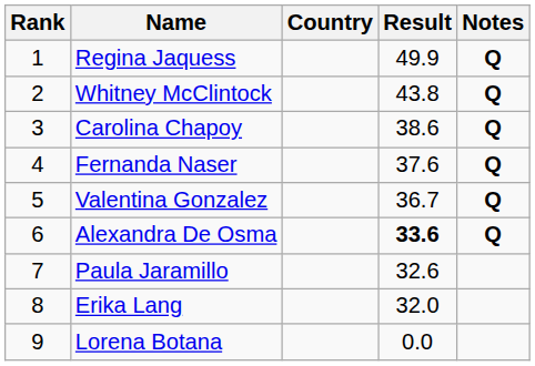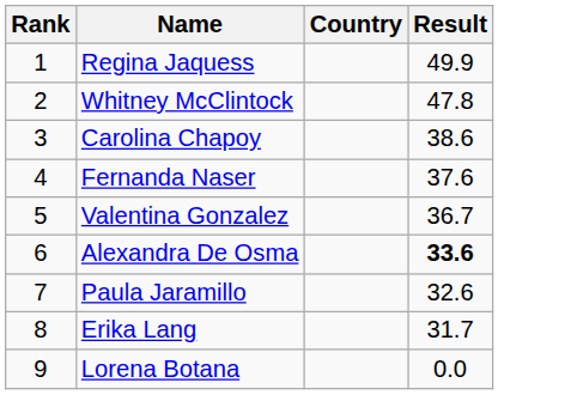 <table class="wikitable sortable" style="text-align:center;">
 <tr>
 <th>Rank</th>
 <th>Name</th>
 <th>Country</th>
 <th>Result</th>
-<th>Notes</th>
 </tr>
 <tr>
 <td>1</td>
 <td align=left><a href='#'>Regina Jaquess</a></td>
 <td align=left></td>
 <td>49.9</td>
-<td><strong>Q</strong></td>
 </tr>
 <tr>
 <td>2</td>
 <td align=left><a href='#'>Whitney McClintock</a></td>
 <td align=left></td>
-<td>43.8</td>
-<td><strong>Q</strong></td>
+<td>47.8</td>
 </tr>
 <tr>
 <td>3</td>
 <td align=left><a href='#'>Carolina Chapoy</a></td>
 <td align=left></td>
 <td>38.6</td>
-<td><strong>Q</strong></td>
 </tr>
 <tr>
 <td>4</td>
 <td align=left><a href='#'>Fernanda Naser</a></td>
 <td align=left></td>
 <td>37.6</td>
-<td><strong>Q</strong></td>
 </tr>
 <tr>
 <td>5</td>
 <td align=left><a href='#'>Valentina Gonzalez</a></td>
 <td align=left></td>
 <td>36.7</td>
-<td><strong>Q</strong></td>
 </tr>
 <tr>
 <td>6</td>
 <td align=left><a href='#'>Alexandra De Osma</a></td>
 <td align=left></td>
 <td><strong>33.6</strong></td>
-<td><strong>Q</strong></td>
 </tr>
 <tr>
 <td>7</td>
 <td align=left><a href='#'>Paula Jaramillo</a></td>
 <td align=left></td>
 <td>32.6</td>
-<td></td>
 </tr>
 <tr>
 <td>8</td>
 <td align=left><a href='#'>Erika Lang</a></td>
 <td align=left></td>
-<td>32.0</td>
-<td></td>
+<td>31.7</td>
 </tr>
 <tr>
 <td>9</td>
 <td align=left><a href='#'>Lorena Botana</a></td>
 <td align=left></td>
 <td>0.0</td>
-<td></td>
 </tr>
 </table>
